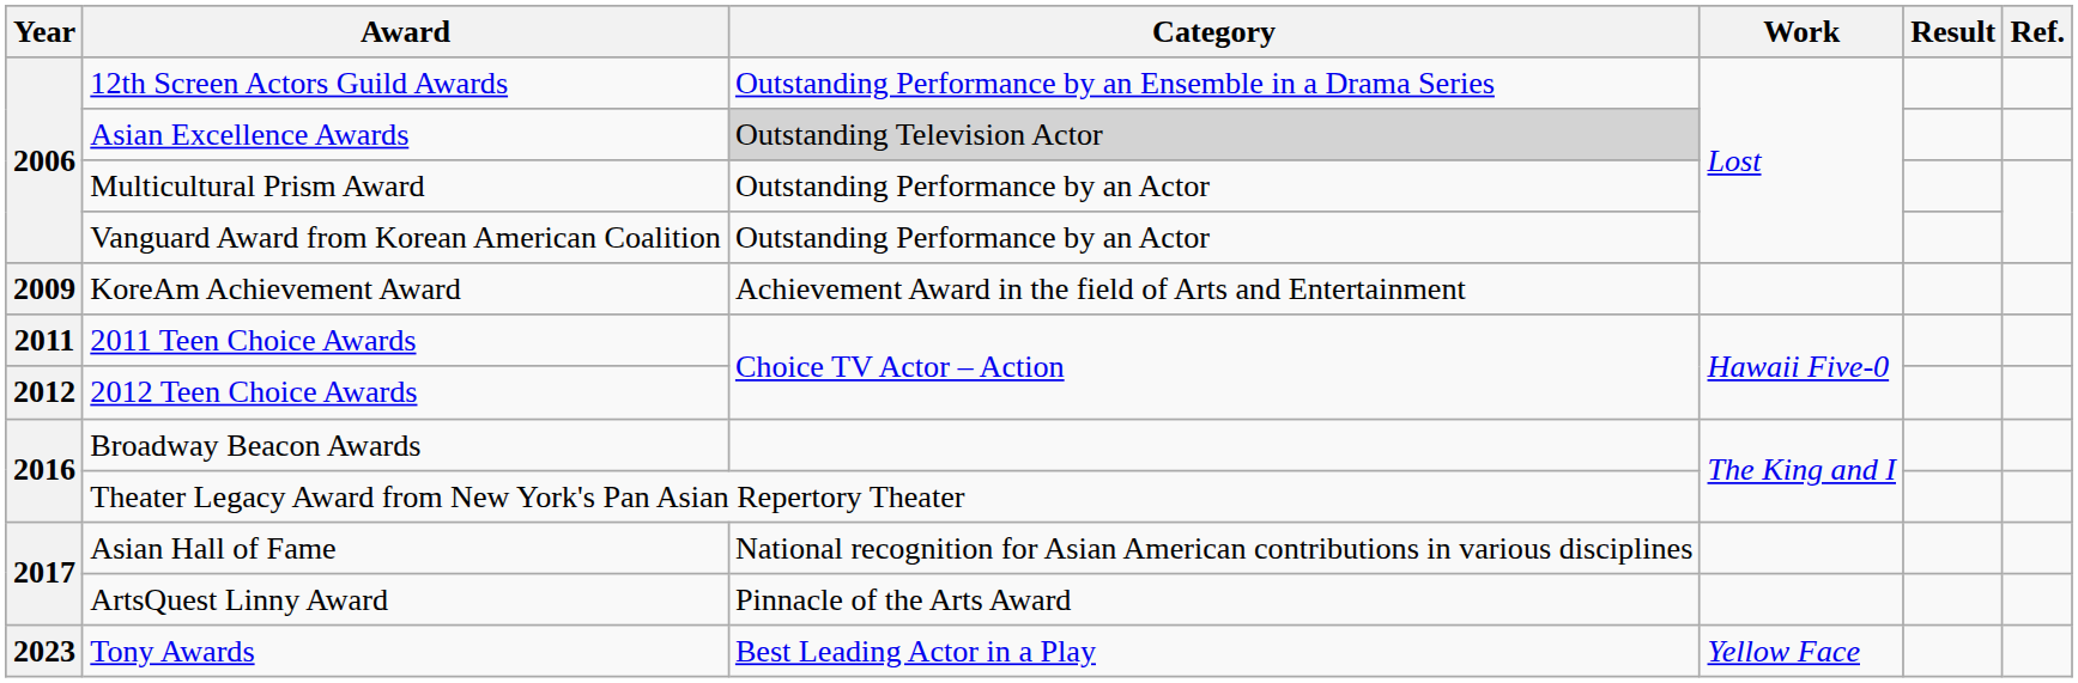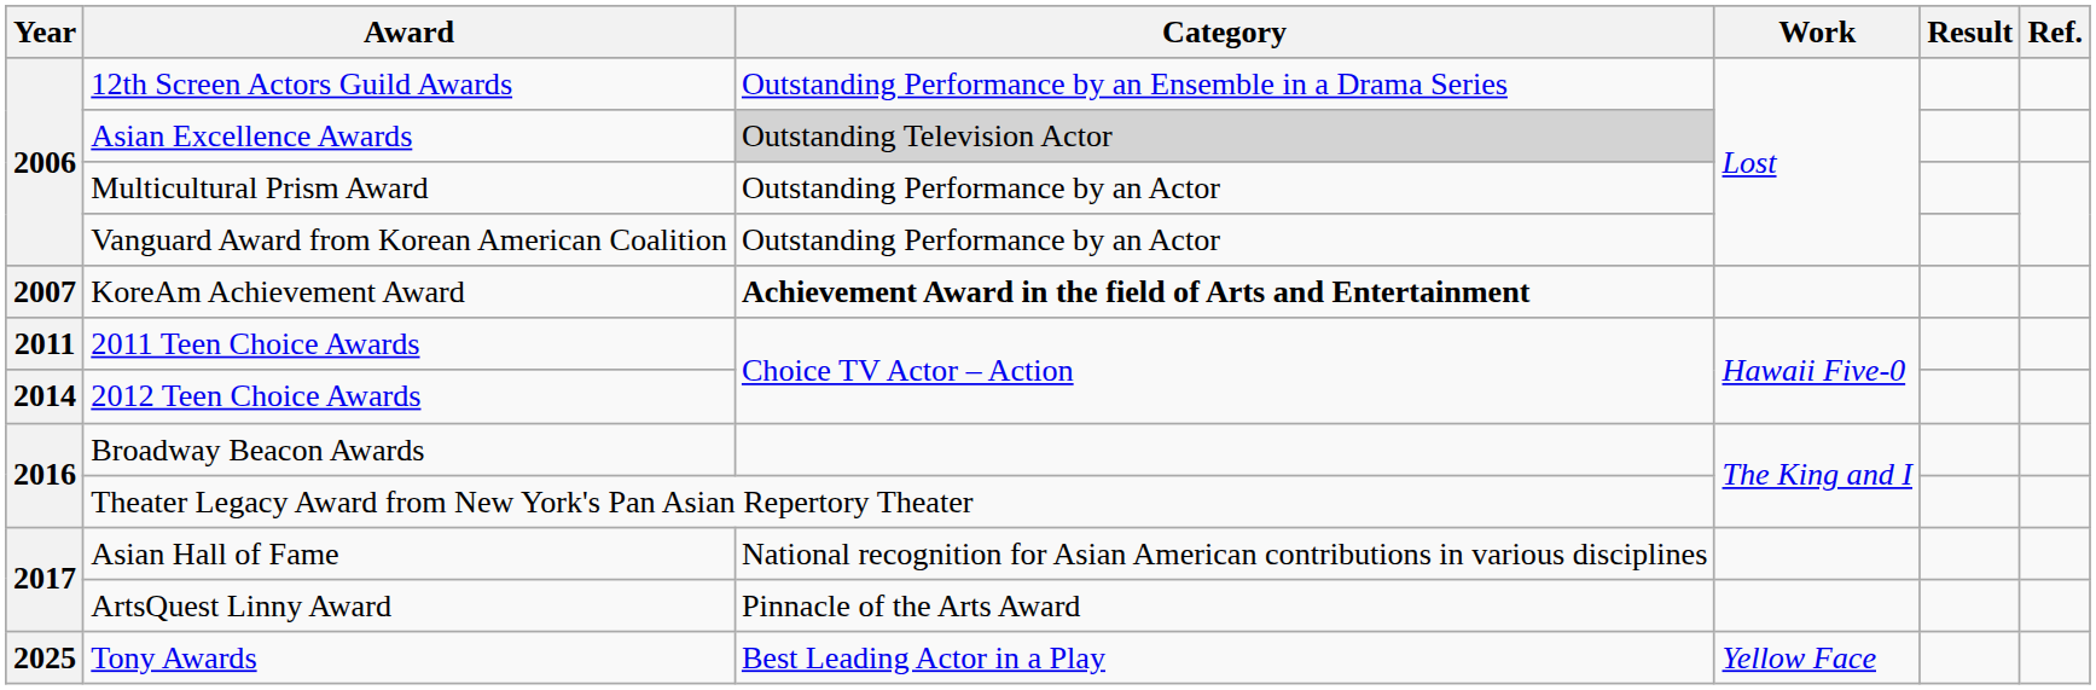 <table class="wikitable sortable" style="text-align:left; font-size:95%">
 <tr>
 <th scope="col">Year</th>
 <th>Award</th>
 <th scope="col">Category</th>
 <th scope="col">Work</th>
 <th scope="col">Result</th>
 <th class="unsortable">Ref.</th>
 </tr>
 <tr>
 <th rowspan="4" scope="row">2006</th>
 <td><a href='#'>12th Screen Actors Guild Awards</a></td>
 <td><a href='#'>Outstanding Performance by an Ensemble in a Drama Series</a></td>
 <td rowspan="4"><em><a href='#'>Lost</a></em></td>
 <td></td>
 <td></td>
 </tr>
 <tr>
 <td><a href='#'>Asian Excellence Awards</a></td>
 <td style="background: lightgrey;">Outstanding Television Actor</td>
 <td></td>
 <td></td>
 </tr>
 <tr>
 <td>Multicultural Prism Award</td>
 <td>Outstanding Performance by an Actor</td>
 <td></td>
 <td rowspan="2"> <br></td>
 </tr>
 <tr>
 <td>Vanguard Award from Korean American Coalition</td>
 <td>Outstanding Performance by an Actor</td>
 <td></td>
 </tr>
 <tr>
-<th scope="row">2009</th>
+<th scope="row">2007</th>
 <td>KoreAm Achievement Award</td>
-<td>Achievement Award in the field of Arts and Entertainment</td>
+<td><strong>Achievement Award in the field of Arts and Entertainment</strong></td>
 <td></td>
 <td></td>
 <td></td>
 </tr>
 <tr>
 <th scope="row">2011</th>
 <td><a href='#'>2011 Teen Choice Awards</a></td>
 <td rowspan="2"><a href='#'>Choice TV Actor – Action</a></td>
 <td rowspan="2"><em><a href='#'>Hawaii Five-0</a></em></td>
 <td></td>
 <td></td>
 </tr>
 <tr>
-<th scope="row">2012</th>
+<th scope="row">2014</th>
 <td><a href='#'>2012 Teen Choice Awards</a></td>
 <td></td>
 <td></td>
 </tr>
 <tr>
 <th rowspan="2" scope="row">2016</th>
 <td>Broadway Beacon Awards</td>
 <td></td>
 <td rowspan="2"><em><a href='#'>The King and I</a></em></td>
 <td></td>
 <td></td>
 </tr>
 <tr>
 <td colspan=2>Theater Legacy Award from New York's Pan Asian Repertory Theater</td>
 <td></td>
 <td></td>
 </tr>
 <tr>
 <th rowspan="2" scope="row">2017</th>
 <td>Asian Hall of Fame</td>
 <td>National recognition for Asian American contributions in various disciplines</td>
 <td></td>
 <td></td>
 <td></td>
 </tr>
 <tr>
 <td>ArtsQuest Linny Award</td>
 <td>Pinnacle of the Arts Award</td>
 <td></td>
 <td></td>
 <td></td>
 </tr>
 <tr>
-<th scope="row">2023</th>
+<th scope="row">2025</th>
 <td><a href='#'>Tony Awards</a></td>
 <td><a href='#'>Best Leading Actor in a Play</a></td>
 <td><em><a href='#'>Yellow Face</a></em></td>
 <td></td>
 <td></td>
 </tr>
 </table>
